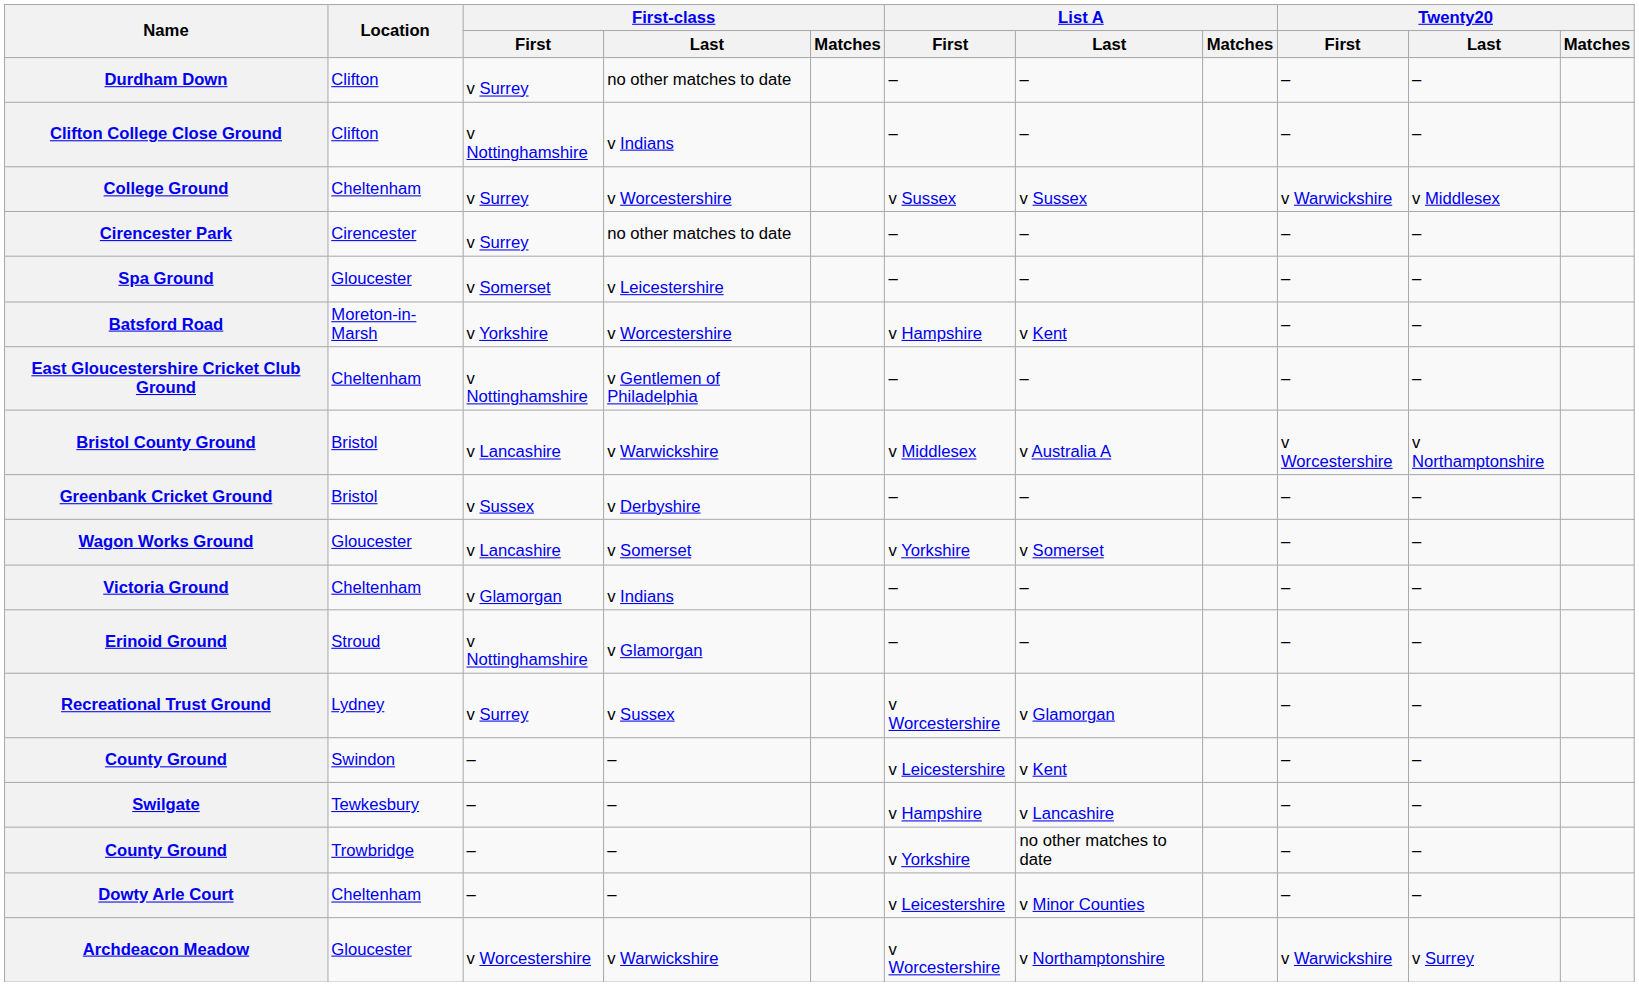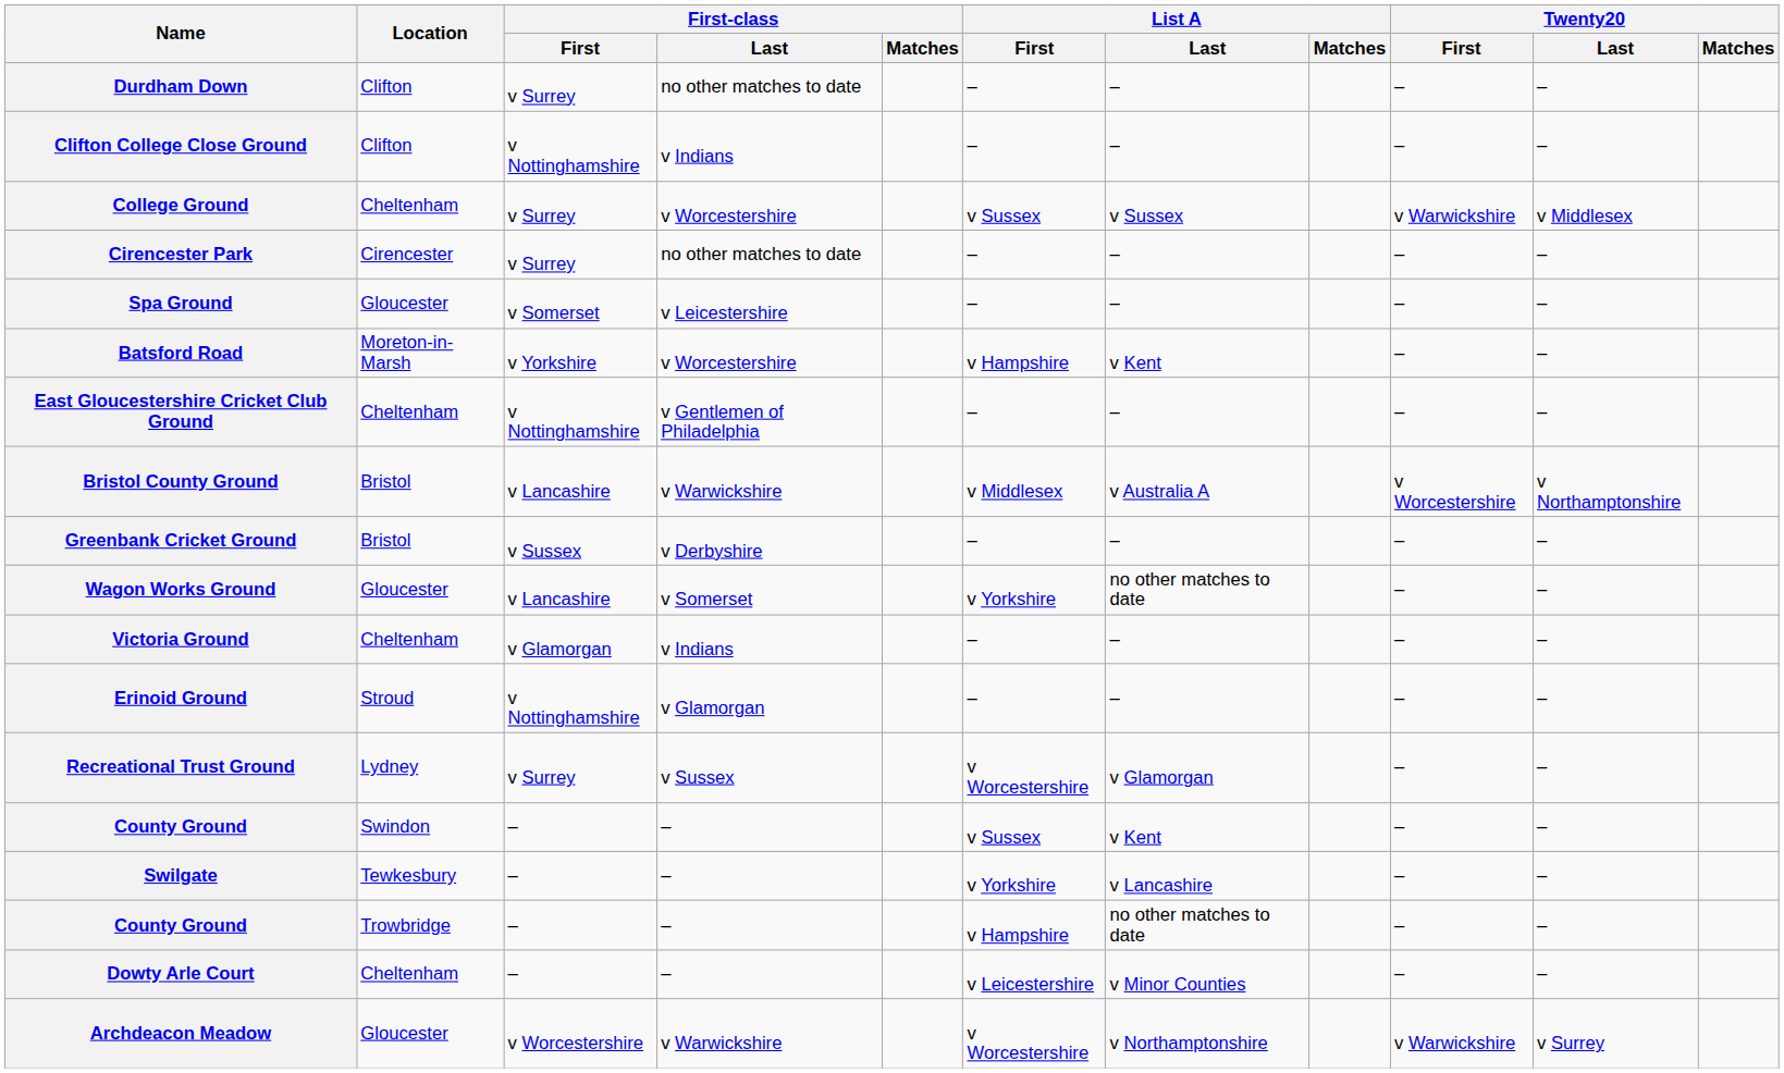 <table class="wikitable sortable plainrowheaders">
 <tr>
 <th rowspan="2" scope="col">Name</th>
 <th rowspan="2" scope="col">Location</th>
 <th colspan="3" scope="col"><a href='#'>First-class</a></th>
 <th colspan="3" scope="col"><a href='#'>List A</a></th>
 <th colspan="3" scope="col"><a href='#'>Twenty20</a></th>
 </tr>
 <tr>
 <th scope="col">First</th>
 <th scope="col">Last</th>
 <th scope="col">Matches</th>
 <th scope="col">First</th>
 <th scope="col">Last</th>
 <th scope="col">Matches</th>
 <th scope="col">First</th>
 <th scope="col">Last</th>
 <th scope="col">Matches</th>
 </tr>
 <tr>
 <th scope=row><a href='#'>Durdham Down</a></th>
 <td><a href='#'>Clifton</a></td>
 <td><br>v <a href='#'>Surrey</a></td>
 <td>no other matches to date</td>
 <td></td>
 <td>–</td>
 <td>–</td>
 <td></td>
 <td>–</td>
 <td>–</td>
 <td></td>
 </tr>
 <tr>
 <th scope=row><a href='#'>Clifton College Close Ground</a><br></th>
 <td><a href='#'>Clifton</a></td>
 <td><br>v <a href='#'>Nottinghamshire</a></td>
 <td><br>v <a href='#'>Indians</a></td>
 <td></td>
 <td>–</td>
 <td>–</td>
 <td></td>
 <td>–</td>
 <td>–</td>
 <td></td>
 </tr>
 <tr>
 <th scope=row><a href='#'>College Ground</a><br></th>
 <td><a href='#'>Cheltenham</a></td>
 <td><br>v <a href='#'>Surrey</a></td>
 <td><br>v <a href='#'>Worcestershire</a></td>
 <td></td>
 <td><br>v <a href='#'>Sussex</a></td>
 <td><br>v <a href='#'>Sussex</a></td>
 <td></td>
 <td><br>v <a href='#'>Warwickshire</a></td>
 <td><br>v <a href='#'>Middlesex</a></td>
 <td></td>
 </tr>
 <tr>
 <th scope=row><a href='#'>Cirencester Park</a></th>
 <td><a href='#'>Cirencester</a></td>
 <td><br>v <a href='#'>Surrey</a></td>
 <td>no other matches to date</td>
 <td></td>
 <td>–</td>
 <td>–</td>
 <td></td>
 <td>–</td>
 <td>–</td>
 <td></td>
 </tr>
 <tr>
 <th scope=row><a href='#'>Spa Ground</a><br></th>
 <td><a href='#'>Gloucester</a></td>
 <td><br>v <a href='#'>Somerset</a></td>
 <td><br>v <a href='#'>Leicestershire</a></td>
 <td></td>
 <td>–</td>
 <td>–</td>
 <td></td>
 <td>–</td>
 <td>–</td>
 <td></td>
 </tr>
 <tr>
 <th scope=row><a href='#'>Batsford Road</a></th>
 <td><a href='#'>Moreton-in-Marsh</a></td>
 <td><br>v <a href='#'>Yorkshire</a></td>
 <td><br>v <a href='#'>Worcestershire</a></td>
 <td></td>
 <td><br>v <a href='#'>Hampshire</a></td>
 <td><br>v <a href='#'>Kent</a></td>
 <td></td>
 <td>–</td>
 <td>–</td>
 <td></td>
 </tr>
 <tr>
 <th scope=row><a href='#'>East Gloucestershire Cricket Club Ground</a></th>
 <td><a href='#'>Cheltenham</a></td>
 <td><br>v <a href='#'>Nottinghamshire</a></td>
 <td><br>v <a href='#'>Gentlemen of Philadelphia</a></td>
 <td></td>
 <td>–</td>
 <td>–</td>
 <td></td>
 <td>–</td>
 <td>–</td>
 <td></td>
 </tr>
 <tr>
 <th scope=row><a href='#'>Bristol County Ground</a><br></th>
 <td><a href='#'>Bristol</a></td>
 <td><br>v <a href='#'>Lancashire</a></td>
 <td><br>v <a href='#'>Warwickshire</a></td>
 <td></td>
 <td><br>v <a href='#'>Middlesex</a></td>
 <td><br>v <a href='#'>Australia A</a></td>
 <td></td>
 <td><br>v <a href='#'>Worcestershire</a></td>
 <td><br>v <a href='#'>Northamptonshire</a></td>
 <td></td>
 </tr>
 <tr>
 <th scope=row><a href='#'>Greenbank Cricket Ground</a><br></th>
 <td><a href='#'>Bristol</a></td>
 <td><br>v <a href='#'>Sussex</a></td>
 <td><br>v <a href='#'>Derbyshire</a></td>
 <td></td>
 <td>–</td>
 <td>–</td>
 <td></td>
 <td>–</td>
 <td>–</td>
 <td></td>
 </tr>
 <tr>
 <th scope=row><a href='#'>Wagon Works Ground</a><br></th>
 <td><a href='#'>Gloucester</a></td>
 <td><br>v <a href='#'>Lancashire</a></td>
 <td><br>v <a href='#'>Somerset</a></td>
 <td></td>
 <td><br>v <a href='#'>Yorkshire</a></td>
-<td><br>v <a href='#'>Somerset</a></td>
+<td>no other matches to date</td>
 <td></td>
 <td>–</td>
 <td>–</td>
 <td></td>
 </tr>
 <tr>
 <th scope=row><a href='#'>Victoria Ground</a><br></th>
 <td><a href='#'>Cheltenham</a></td>
 <td><br>v <a href='#'>Glamorgan</a></td>
 <td><br>v <a href='#'>Indians</a></td>
 <td></td>
 <td>–</td>
 <td>–</td>
 <td></td>
 <td>–</td>
 <td>–</td>
 <td></td>
 </tr>
 <tr>
 <th scope=row><a href='#'>Erinoid Ground</a></th>
 <td><a href='#'>Stroud</a></td>
 <td><br>v <a href='#'>Nottinghamshire</a></td>
 <td><br>v <a href='#'>Glamorgan</a></td>
 <td></td>
 <td>–</td>
 <td>–</td>
 <td></td>
 <td>–</td>
 <td>–</td>
 <td></td>
 </tr>
 <tr>
 <th scope=row><a href='#'>Recreational Trust Ground</a></th>
 <td><a href='#'>Lydney</a></td>
 <td><br>v <a href='#'>Surrey</a></td>
 <td><br>v <a href='#'>Sussex</a></td>
 <td></td>
 <td><br>v <a href='#'>Worcestershire</a></td>
 <td><br>v <a href='#'>Glamorgan</a></td>
 <td></td>
 <td>–</td>
 <td>–</td>
 <td></td>
 </tr>
 <tr>
 <th scope=row><a href='#'>County Ground</a><br></th>
 <td><a href='#'>Swindon</a></td>
 <td>–</td>
 <td>–</td>
 <td></td>
-<td><br>v <a href='#'>Leicestershire</a></td>
+<td><br>v <a href='#'>Sussex</a></td>
 <td><br>v <a href='#'>Kent</a></td>
 <td></td>
 <td>–</td>
 <td>–</td>
 <td></td>
 </tr>
 <tr>
 <th scope=row><a href='#'>Swilgate</a></th>
 <td><a href='#'>Tewkesbury</a></td>
 <td>–</td>
 <td>–</td>
 <td></td>
-<td><br>v <a href='#'>Hampshire</a></td>
+<td><br>v <a href='#'>Yorkshire</a></td>
 <td><br>v <a href='#'>Lancashire</a></td>
 <td></td>
 <td>–</td>
 <td>–</td>
 <td></td>
 </tr>
 <tr>
 <th scope=row><a href='#'>County Ground</a><br></th>
 <td><a href='#'>Trowbridge</a></td>
 <td>–</td>
 <td>–</td>
 <td></td>
-<td><br>v <a href='#'>Yorkshire</a></td>
+<td><br>v <a href='#'>Hampshire</a></td>
 <td>no other matches to date</td>
 <td></td>
 <td>–</td>
 <td>–</td>
 <td></td>
 </tr>
 <tr>
 <th scope=row><a href='#'>Dowty Arle Court</a></th>
 <td><a href='#'>Cheltenham</a></td>
 <td>–</td>
 <td>–</td>
 <td></td>
 <td><br>v <a href='#'>Leicestershire</a></td>
 <td><br>v <a href='#'>Minor Counties</a></td>
 <td></td>
 <td>–</td>
 <td>–</td>
 <td></td>
 </tr>
 <tr>
 <th scope=row><a href='#'>Archdeacon Meadow</a><br></th>
 <td><a href='#'>Gloucester</a></td>
 <td><br>v <a href='#'>Worcestershire</a></td>
 <td><br>v <a href='#'>Warwickshire</a></td>
 <td></td>
 <td><br>v <a href='#'>Worcestershire</a></td>
 <td><br>v <a href='#'>Northamptonshire</a></td>
 <td></td>
 <td><br>v <a href='#'>Warwickshire</a></td>
 <td><br>v <a href='#'>Surrey</a></td>
 <td></td>
 </tr>
 </table>
